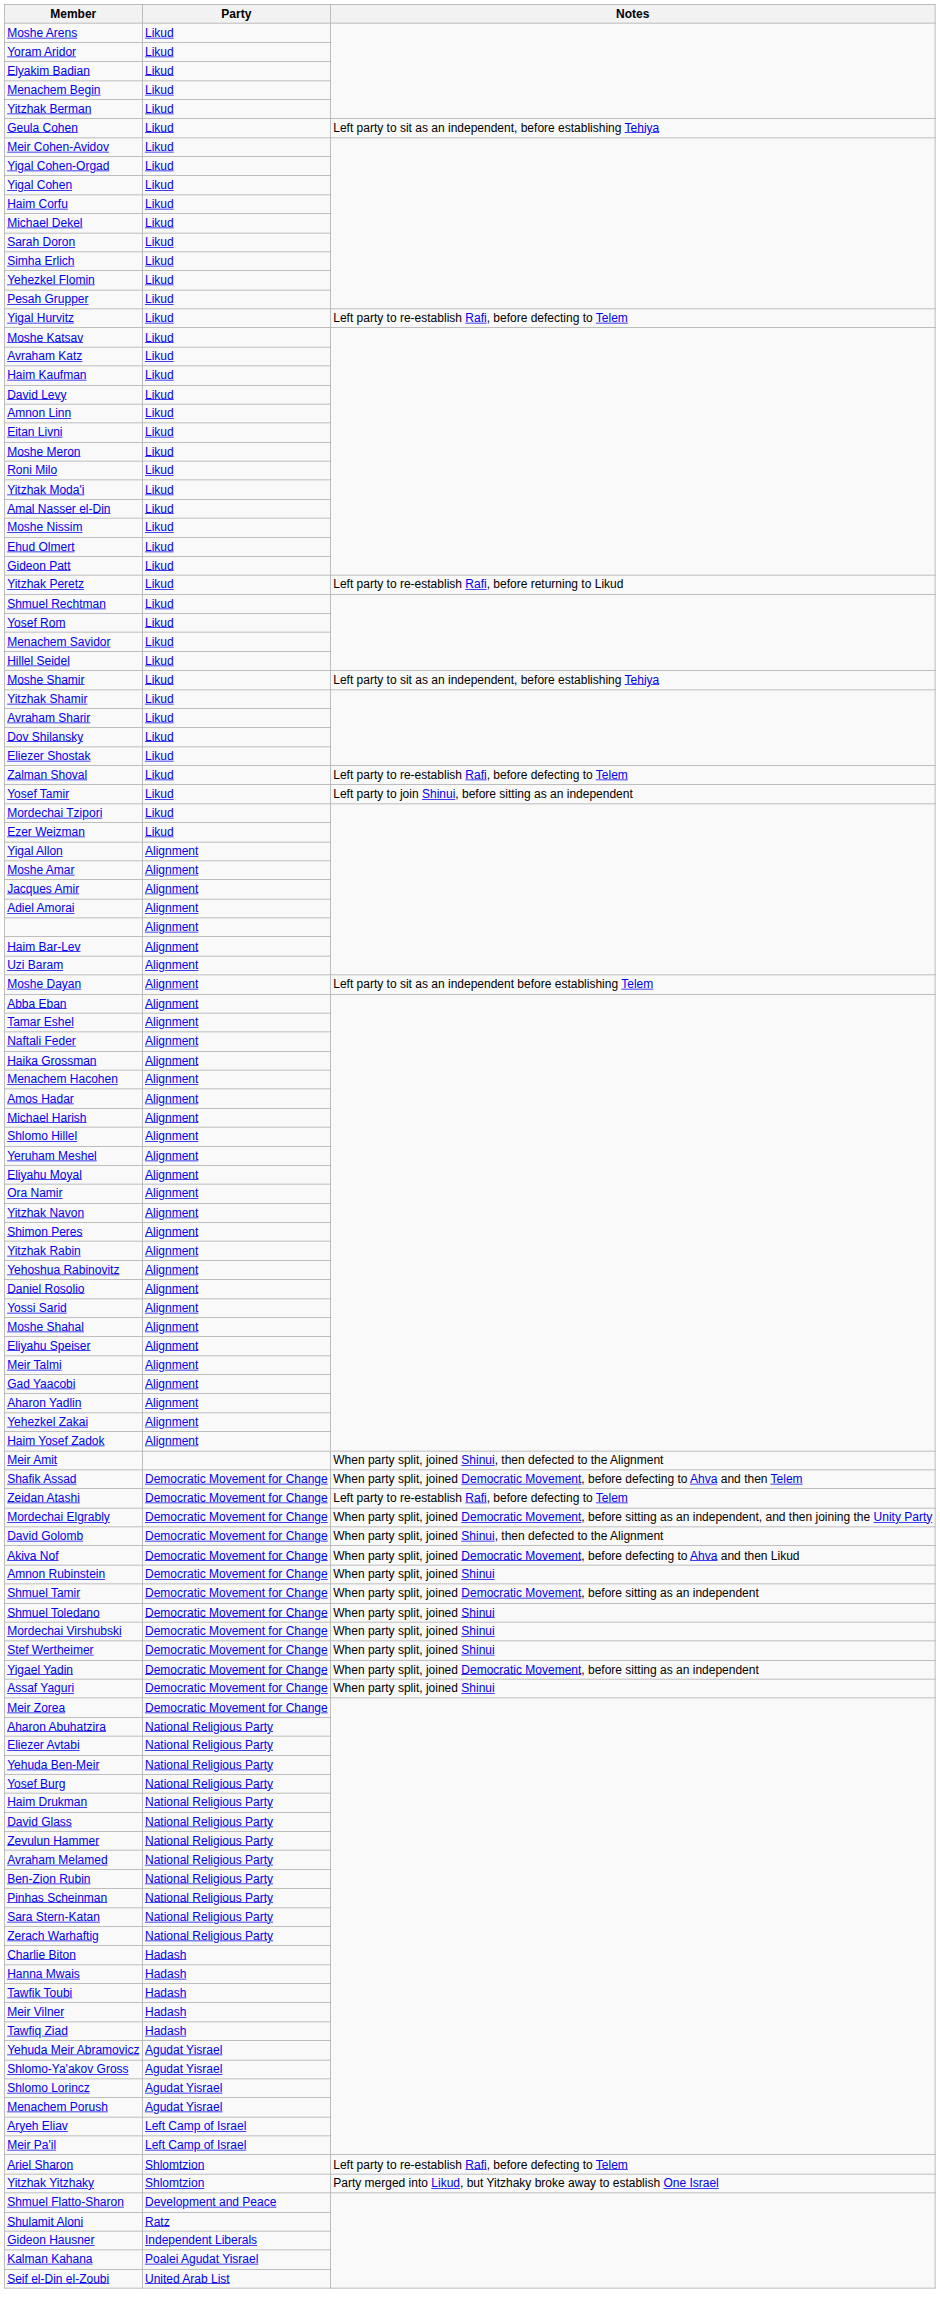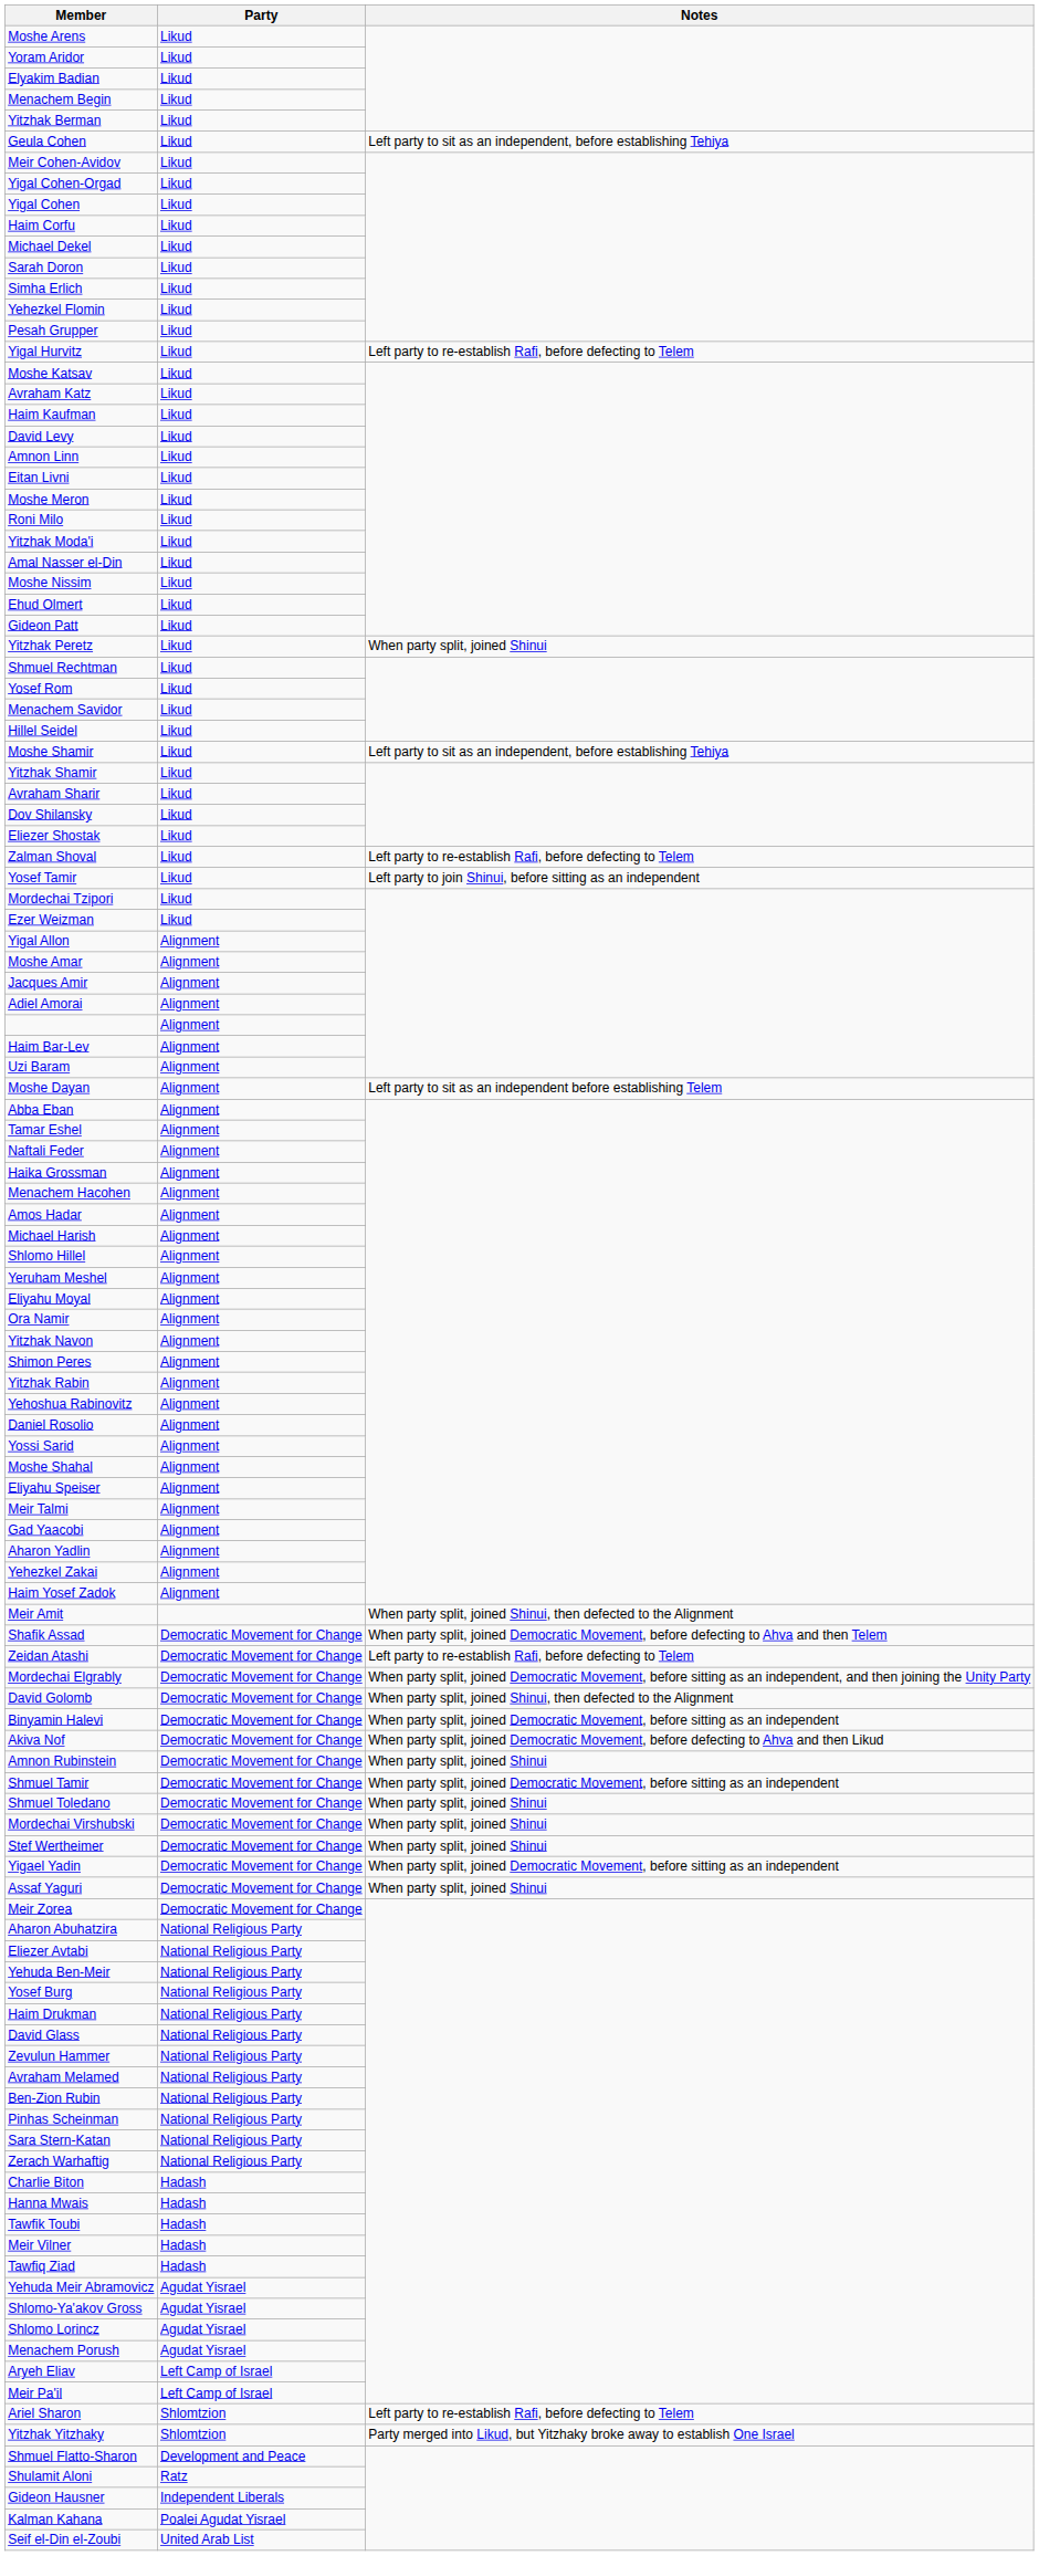 <table class="sort wikitable sortable" style="text-align:left">
 <tr>
 <th>Member</th>
 <th>Party</th>
 <th>Notes</th>
 </tr>
 <tr>
 <td><a href='#'>Moshe Arens</a></td>
 <td><a href='#'>Likud</a></td>
 </tr>
 <tr>
 <td><a href='#'>Yoram Aridor</a></td>
 <td><a href='#'>Likud</a></td>
 </tr>
 <tr>
 <td><a href='#'>Elyakim Badian</a></td>
 <td><a href='#'>Likud</a></td>
 </tr>
 <tr>
 <td><a href='#'>Menachem Begin</a></td>
 <td><a href='#'>Likud</a></td>
 </tr>
 <tr>
 <td><a href='#'>Yitzhak Berman</a></td>
 <td><a href='#'>Likud</a></td>
 </tr>
 <tr>
 <td><a href='#'>Geula Cohen</a></td>
 <td><a href='#'>Likud</a></td>
 <td>Left party to sit as an independent, before establishing <a href='#'>Tehiya</a></td>
 </tr>
 <tr>
 <td><a href='#'>Meir Cohen-Avidov</a></td>
 <td><a href='#'>Likud</a></td>
 </tr>
 <tr>
 <td><a href='#'>Yigal Cohen-Orgad</a></td>
 <td><a href='#'>Likud</a></td>
 </tr>
 <tr>
 <td><a href='#'>Yigal Cohen</a></td>
 <td><a href='#'>Likud</a></td>
 </tr>
 <tr>
 <td><a href='#'>Haim Corfu</a></td>
 <td><a href='#'>Likud</a></td>
 </tr>
 <tr>
 <td><a href='#'>Michael Dekel</a></td>
 <td><a href='#'>Likud</a></td>
 </tr>
 <tr>
 <td><a href='#'>Sarah Doron</a></td>
 <td><a href='#'>Likud</a></td>
 </tr>
 <tr>
 <td><a href='#'>Simha Erlich</a></td>
 <td><a href='#'>Likud</a></td>
 </tr>
 <tr>
 <td><a href='#'>Yehezkel Flomin</a></td>
 <td><a href='#'>Likud</a></td>
 </tr>
 <tr>
 <td><a href='#'>Pesah Grupper</a></td>
 <td><a href='#'>Likud</a></td>
 </tr>
 <tr>
 <td><a href='#'>Yigal Hurvitz</a></td>
 <td><a href='#'>Likud</a></td>
 <td>Left party to re-establish <a href='#'>Rafi</a>, before defecting to <a href='#'>Telem</a></td>
 </tr>
 <tr>
 <td><a href='#'>Moshe Katsav</a></td>
 <td><a href='#'>Likud</a></td>
 </tr>
 <tr>
 <td><a href='#'>Avraham Katz</a></td>
 <td><a href='#'>Likud</a></td>
 </tr>
 <tr>
 <td><a href='#'>Haim Kaufman</a></td>
 <td><a href='#'>Likud</a></td>
 </tr>
 <tr>
 <td><a href='#'>David Levy</a></td>
 <td><a href='#'>Likud</a></td>
 </tr>
 <tr>
 <td><a href='#'>Amnon Linn</a></td>
 <td><a href='#'>Likud</a></td>
 </tr>
 <tr>
 <td><a href='#'>Eitan Livni</a></td>
 <td><a href='#'>Likud</a></td>
 </tr>
 <tr>
 <td><a href='#'>Moshe Meron</a></td>
 <td><a href='#'>Likud</a></td>
 </tr>
 <tr>
 <td><a href='#'>Roni Milo</a></td>
 <td><a href='#'>Likud</a></td>
 </tr>
 <tr>
 <td><a href='#'>Yitzhak Moda'i</a></td>
 <td><a href='#'>Likud</a></td>
 </tr>
 <tr>
 <td><a href='#'>Amal Nasser el-Din</a></td>
 <td><a href='#'>Likud</a></td>
 </tr>
 <tr>
 <td><a href='#'>Moshe Nissim</a></td>
 <td><a href='#'>Likud</a></td>
 </tr>
 <tr>
 <td><a href='#'>Ehud Olmert</a></td>
 <td><a href='#'>Likud</a></td>
 </tr>
 <tr>
 <td><a href='#'>Gideon Patt</a></td>
 <td><a href='#'>Likud</a></td>
 </tr>
 <tr>
 <td><a href='#'>Yitzhak Peretz</a></td>
 <td><a href='#'>Likud</a></td>
-<td>Left party to re-establish <a href='#'>Rafi</a>, before returning to Likud</td>
+<td>When party split, joined <a href='#'>Shinui</a></td>
 </tr>
 <tr>
 <td><a href='#'>Shmuel Rechtman</a></td>
 <td><a href='#'>Likud</a></td>
 </tr>
 <tr>
 <td><a href='#'>Yosef Rom</a></td>
 <td><a href='#'>Likud</a></td>
 </tr>
 <tr>
 <td><a href='#'>Menachem Savidor</a></td>
 <td><a href='#'>Likud</a></td>
 </tr>
 <tr>
 <td><a href='#'>Hillel Seidel</a></td>
 <td><a href='#'>Likud</a></td>
 </tr>
 <tr>
 <td><a href='#'>Moshe Shamir</a></td>
 <td><a href='#'>Likud</a></td>
 <td>Left party to sit as an independent, before establishing <a href='#'>Tehiya</a></td>
 </tr>
 <tr>
 <td><a href='#'>Yitzhak Shamir</a></td>
 <td><a href='#'>Likud</a></td>
 </tr>
 <tr>
 <td><a href='#'>Avraham Sharir</a></td>
 <td><a href='#'>Likud</a></td>
 </tr>
 <tr>
 <td><a href='#'>Dov Shilansky</a></td>
 <td><a href='#'>Likud</a></td>
 </tr>
 <tr>
 <td><a href='#'>Eliezer Shostak</a></td>
 <td><a href='#'>Likud</a></td>
 </tr>
 <tr>
 <td><a href='#'>Zalman Shoval</a></td>
 <td><a href='#'>Likud</a></td>
 <td>Left party to re-establish <a href='#'>Rafi</a>, before defecting to <a href='#'>Telem</a></td>
 </tr>
 <tr>
 <td><a href='#'>Yosef Tamir</a></td>
 <td><a href='#'>Likud</a></td>
 <td>Left party to join <a href='#'>Shinui</a>, before sitting as an independent</td>
 </tr>
 <tr>
 <td><a href='#'>Mordechai Tzipori</a></td>
 <td><a href='#'>Likud</a></td>
 </tr>
 <tr>
 <td><a href='#'>Ezer Weizman</a></td>
 <td><a href='#'>Likud</a></td>
 </tr>
 <tr>
 <td><a href='#'>Yigal Allon</a></td>
 <td><a href='#'>Alignment</a></td>
 </tr>
 <tr>
 <td><a href='#'>Moshe Amar</a></td>
 <td><a href='#'>Alignment</a></td>
 </tr>
 <tr>
 <td><a href='#'>Jacques Amir</a></td>
 <td><a href='#'>Alignment</a></td>
 </tr>
 <tr>
 <td><a href='#'>Adiel Amorai</a></td>
 <td><a href='#'>Alignment</a></td>
 </tr>
 <tr>
 <td></td>
 <td><a href='#'>Alignment</a></td>
 </tr>
 <tr>
 <td><a href='#'>Haim Bar-Lev</a></td>
 <td><a href='#'>Alignment</a></td>
 </tr>
 <tr>
 <td><a href='#'>Uzi Baram</a></td>
 <td><a href='#'>Alignment</a></td>
 </tr>
 <tr>
 <td><a href='#'>Moshe Dayan</a></td>
 <td><a href='#'>Alignment</a></td>
 <td>Left party to sit as an independent before establishing <a href='#'>Telem</a></td>
 </tr>
 <tr>
 <td><a href='#'>Abba Eban</a></td>
 <td><a href='#'>Alignment</a></td>
 </tr>
 <tr>
 <td><a href='#'>Tamar Eshel</a></td>
 <td><a href='#'>Alignment</a></td>
 </tr>
 <tr>
 <td><a href='#'>Naftali Feder</a></td>
 <td><a href='#'>Alignment</a></td>
 </tr>
 <tr>
 <td><a href='#'>Haika Grossman</a></td>
 <td><a href='#'>Alignment</a></td>
 </tr>
 <tr>
 <td><a href='#'>Menachem Hacohen</a></td>
 <td><a href='#'>Alignment</a></td>
 </tr>
 <tr>
 <td><a href='#'>Amos Hadar</a></td>
 <td><a href='#'>Alignment</a></td>
 </tr>
 <tr>
 <td><a href='#'>Michael Harish</a></td>
 <td><a href='#'>Alignment</a></td>
 </tr>
 <tr>
 <td><a href='#'>Shlomo Hillel</a></td>
 <td><a href='#'>Alignment</a></td>
 </tr>
 <tr>
 <td><a href='#'>Yeruham Meshel</a></td>
 <td><a href='#'>Alignment</a></td>
 </tr>
 <tr>
 <td><a href='#'>Eliyahu Moyal</a></td>
 <td><a href='#'>Alignment</a></td>
 </tr>
 <tr>
 <td><a href='#'>Ora Namir</a></td>
 <td><a href='#'>Alignment</a></td>
 </tr>
 <tr>
 <td><a href='#'>Yitzhak Navon</a></td>
 <td><a href='#'>Alignment</a></td>
 </tr>
 <tr>
 <td><a href='#'>Shimon Peres</a></td>
 <td><a href='#'>Alignment</a></td>
 </tr>
 <tr>
 <td><a href='#'>Yitzhak Rabin</a></td>
 <td><a href='#'>Alignment</a></td>
 </tr>
 <tr>
 <td><a href='#'>Yehoshua Rabinovitz</a></td>
 <td><a href='#'>Alignment</a></td>
 </tr>
 <tr>
 <td><a href='#'>Daniel Rosolio</a></td>
 <td><a href='#'>Alignment</a></td>
 </tr>
 <tr>
 <td><a href='#'>Yossi Sarid</a></td>
 <td><a href='#'>Alignment</a></td>
 </tr>
 <tr>
 <td><a href='#'>Moshe Shahal</a></td>
 <td><a href='#'>Alignment</a></td>
 </tr>
 <tr>
 <td><a href='#'>Eliyahu Speiser</a></td>
 <td><a href='#'>Alignment</a></td>
 </tr>
 <tr>
 <td><a href='#'>Meir Talmi</a></td>
 <td><a href='#'>Alignment</a></td>
 </tr>
 <tr>
 <td><a href='#'>Gad Yaacobi</a></td>
 <td><a href='#'>Alignment</a></td>
 </tr>
 <tr>
 <td><a href='#'>Aharon Yadlin</a></td>
 <td><a href='#'>Alignment</a></td>
 </tr>
 <tr>
 <td><a href='#'>Yehezkel Zakai</a></td>
 <td><a href='#'>Alignment</a></td>
 </tr>
 <tr>
 <td><a href='#'>Haim Yosef Zadok</a></td>
 <td><a href='#'>Alignment</a></td>
 </tr>
 <tr>
 <td><a href='#'>Meir Amit</a></td>
 <td></td>
 <td>When party split, joined <a href='#'>Shinui</a>, then defected to the Alignment</td>
 </tr>
 <tr>
 <td><a href='#'>Shafik Assad</a></td>
 <td><a href='#'>Democratic Movement for Change</a></td>
 <td>When party split, joined <a href='#'>Democratic Movement</a>, before defecting to <a href='#'>Ahva</a> and then <a href='#'>Telem</a></td>
 </tr>
 <tr>
 <td><a href='#'>Zeidan Atashi</a></td>
 <td><a href='#'>Democratic Movement for Change</a></td>
 <td>Left party to re-establish <a href='#'>Rafi</a>, before defecting to <a href='#'>Telem</a></td>
 </tr>
 <tr>
 <td><a href='#'>Mordechai Elgrably</a></td>
 <td><a href='#'>Democratic Movement for Change</a></td>
 <td>When party split, joined <a href='#'>Democratic Movement</a>, before sitting as an independent, and then joining the <a href='#'>Unity Party</a></td>
 </tr>
 <tr>
 <td><a href='#'>David Golomb</a></td>
 <td><a href='#'>Democratic Movement for Change</a></td>
 <td>When party split, joined <a href='#'>Shinui</a>, then defected to the Alignment</td>
 </tr>
 <tr>
+<td><a href='#'>Binyamin Halevi</a></td>
+<td><a href='#'>Democratic Movement for Change</a></td>
+<td>When party split, joined <a href='#'>Democratic Movement</a>, before sitting as an independent</td>
+</tr>
+<tr>
 <td><a href='#'>Akiva Nof</a></td>
 <td><a href='#'>Democratic Movement for Change</a></td>
 <td>When party split, joined <a href='#'>Democratic Movement</a>, before defecting to <a href='#'>Ahva</a> and then Likud</td>
 </tr>
 <tr>
 <td><a href='#'>Amnon Rubinstein</a></td>
 <td><a href='#'>Democratic Movement for Change</a></td>
 <td>When party split, joined <a href='#'>Shinui</a></td>
 </tr>
 <tr>
 <td><a href='#'>Shmuel Tamir</a></td>
 <td><a href='#'>Democratic Movement for Change</a></td>
 <td>When party split, joined <a href='#'>Democratic Movement</a>, before sitting as an independent</td>
 </tr>
 <tr>
 <td><a href='#'>Shmuel Toledano</a></td>
 <td><a href='#'>Democratic Movement for Change</a></td>
 <td>When party split, joined <a href='#'>Shinui</a></td>
 </tr>
 <tr>
 <td><a href='#'>Mordechai Virshubski</a></td>
 <td><a href='#'>Democratic Movement for Change</a></td>
 <td>When party split, joined <a href='#'>Shinui</a></td>
 </tr>
 <tr>
 <td><a href='#'>Stef Wertheimer</a></td>
 <td><a href='#'>Democratic Movement for Change</a></td>
 <td>When party split, joined <a href='#'>Shinui</a></td>
 </tr>
 <tr>
 <td><a href='#'>Yigael Yadin</a></td>
 <td><a href='#'>Democratic Movement for Change</a></td>
 <td>When party split, joined <a href='#'>Democratic Movement</a>, before sitting as an independent</td>
 </tr>
 <tr>
 <td><a href='#'>Assaf Yaguri</a></td>
 <td><a href='#'>Democratic Movement for Change</a></td>
 <td>When party split, joined <a href='#'>Shinui</a></td>
 </tr>
 <tr>
 <td><a href='#'>Meir Zorea</a></td>
 <td><a href='#'>Democratic Movement for Change</a></td>
 </tr>
 <tr>
 <td><a href='#'>Aharon Abuhatzira</a></td>
 <td><a href='#'>National Religious Party</a></td>
 </tr>
 <tr>
 <td><a href='#'>Eliezer Avtabi</a></td>
 <td><a href='#'>National Religious Party</a></td>
 </tr>
 <tr>
 <td><a href='#'>Yehuda Ben-Meir</a></td>
 <td><a href='#'>National Religious Party</a></td>
 </tr>
 <tr>
 <td><a href='#'>Yosef Burg</a></td>
 <td><a href='#'>National Religious Party</a></td>
 </tr>
 <tr>
 <td><a href='#'>Haim Drukman</a></td>
 <td><a href='#'>National Religious Party</a></td>
 </tr>
 <tr>
 <td><a href='#'>David Glass</a></td>
 <td><a href='#'>National Religious Party</a></td>
 </tr>
 <tr>
 <td><a href='#'>Zevulun Hammer</a></td>
 <td><a href='#'>National Religious Party</a></td>
 </tr>
 <tr>
 <td><a href='#'>Avraham Melamed</a></td>
 <td><a href='#'>National Religious Party</a></td>
 </tr>
 <tr>
 <td><a href='#'>Ben-Zion Rubin</a></td>
 <td><a href='#'>National Religious Party</a></td>
 </tr>
 <tr>
 <td><a href='#'>Pinhas Scheinman</a></td>
 <td><a href='#'>National Religious Party</a></td>
 </tr>
 <tr>
 <td><a href='#'>Sara Stern-Katan</a></td>
 <td><a href='#'>National Religious Party</a></td>
 </tr>
 <tr>
 <td><a href='#'>Zerach Warhaftig</a></td>
 <td><a href='#'>National Religious Party</a></td>
 </tr>
 <tr>
 <td><a href='#'>Charlie Biton</a></td>
 <td><a href='#'>Hadash</a></td>
 </tr>
 <tr>
 <td><a href='#'>Hanna Mwais</a></td>
 <td><a href='#'>Hadash</a></td>
 </tr>
 <tr>
 <td><a href='#'>Tawfik Toubi</a></td>
 <td><a href='#'>Hadash</a></td>
 </tr>
 <tr>
 <td><a href='#'>Meir Vilner</a></td>
 <td><a href='#'>Hadash</a></td>
 </tr>
 <tr>
 <td><a href='#'>Tawfiq Ziad</a></td>
 <td><a href='#'>Hadash</a></td>
 </tr>
 <tr>
 <td><a href='#'>Yehuda Meir Abramovicz</a></td>
 <td><a href='#'>Agudat Yisrael</a></td>
 </tr>
 <tr>
 <td><a href='#'>Shlomo-Ya'akov Gross</a></td>
 <td><a href='#'>Agudat Yisrael</a></td>
 </tr>
 <tr>
 <td><a href='#'>Shlomo Lorincz</a></td>
 <td><a href='#'>Agudat Yisrael</a></td>
 </tr>
 <tr>
 <td><a href='#'>Menachem Porush</a></td>
 <td><a href='#'>Agudat Yisrael</a></td>
 </tr>
 <tr>
 <td><a href='#'>Aryeh Eliav</a></td>
 <td><a href='#'>Left Camp of Israel</a></td>
 </tr>
 <tr>
 <td><a href='#'>Meir Pa'il</a></td>
 <td><a href='#'>Left Camp of Israel</a></td>
 </tr>
 <tr>
 <td><a href='#'>Ariel Sharon</a></td>
 <td><a href='#'>Shlomtzion</a></td>
 <td>Left party to re-establish <a href='#'>Rafi</a>, before defecting to <a href='#'>Telem</a></td>
 </tr>
 <tr>
 <td><a href='#'>Yitzhak Yitzhaky</a></td>
 <td><a href='#'>Shlomtzion</a></td>
 <td>Party merged into <a href='#'>Likud</a>, but Yitzhaky broke away to establish <a href='#'>One Israel</a></td>
 </tr>
 <tr>
 <td><a href='#'>Shmuel Flatto-Sharon</a></td>
 <td><a href='#'>Development and Peace</a></td>
 </tr>
 <tr>
 <td><a href='#'>Shulamit Aloni</a></td>
 <td><a href='#'>Ratz</a></td>
 </tr>
 <tr>
 <td><a href='#'>Gideon Hausner</a></td>
 <td><a href='#'>Independent Liberals</a></td>
 </tr>
 <tr>
 <td><a href='#'>Kalman Kahana</a></td>
 <td><a href='#'>Poalei Agudat Yisrael</a></td>
 </tr>
 <tr>
 <td><a href='#'>Seif el-Din el-Zoubi</a></td>
 <td><a href='#'>United Arab List</a></td>
 </tr>
 </table>
